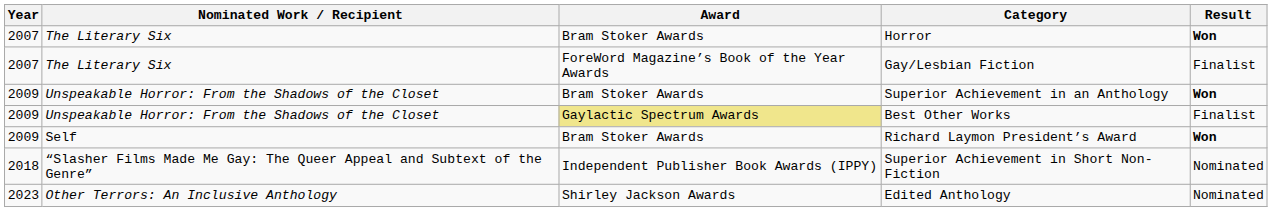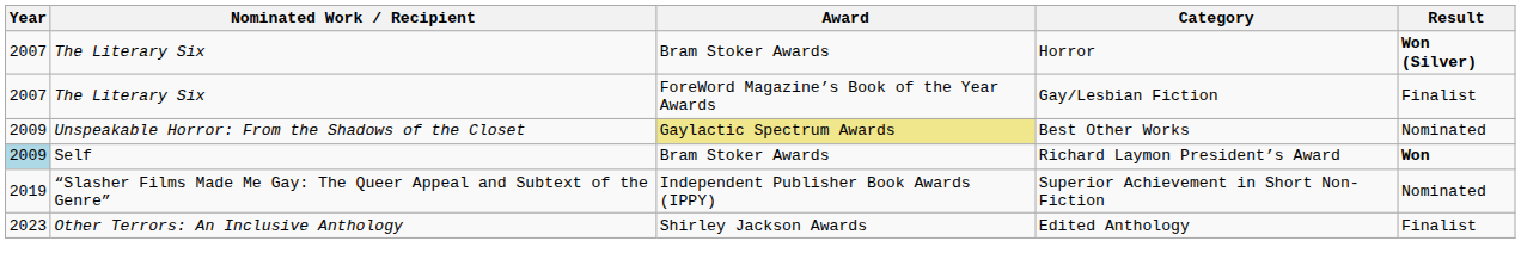 <table class="wikitable">
 <tr>
 <th>Year</th>
 <th><strong>Nominated Work / Recipient</strong></th>
 <th><strong>Award</strong></th>
 <th>Category</th>
 <th>Result</th>
 </tr>
 <tr>
 <td>2007</td>
 <td><em>The Literary Six</em></td>
 <td>Bram Stoker Awards</td>
 <td>Horror</td>
-<td><strong>Won</strong></td>
+<td><strong>Won (Silver)</strong></td>
 </tr>
 <tr>
 <td>2007</td>
 <td><em>The Literary Six</em></td>
 <td>ForeWord Magazine’s Book of the Year Awards</td>
 <td>Gay/Lesbian Fiction</td>
 <td>Finalist</td>
 </tr>
 <tr>
 <td>2009</td>
 <td><em>Unspeakable Horror: From the Shadows of the Closet</em></td>
-<td>Bram Stoker Awards</td>
-<td>Superior Achievement in an Anthology</td>
-<td><strong>Won</strong></td>
+<td style="background: khaki;">Gaylactic Spectrum Awards</td>
+<td>Best Other Works</td>
+<td>Nominated</td>
 </tr>
 <tr>
-<td>2009</td>
-<td><em>Unspeakable Horror: From the Shadows of the Closet</em></td>
-<td style="background: khaki;">Gaylactic Spectrum Awards</td>
-<td>Best Other Works</td>
-<td>Finalist</td>
-</tr>
-<tr>
-<td>2009</td>
+<td style="background: lightblue;">2009</td>
 <td>Self</td>
 <td>Bram Stoker Awards</td>
 <td>Richard Laymon President’s Award</td>
 <td><strong>Won</strong></td>
 </tr>
 <tr>
-<td>2018</td>
+<td>2019</td>
 <td>“Slasher Films Made Me Gay: The Queer Appeal and Subtext of the Genre”</td>
 <td>Independent Publisher Book Awards (IPPY)</td>
 <td>Superior Achievement in Short Non-Fiction</td>
 <td>Nominated</td>
 </tr>
 <tr>
 <td>2023</td>
 <td><em>Other Terrors: An Inclusive Anthology</em></td>
 <td>Shirley Jackson Awards</td>
 <td>Edited Anthology</td>
-<td>Nominated</td>
+<td>Finalist</td>
 </tr>
 </table>
